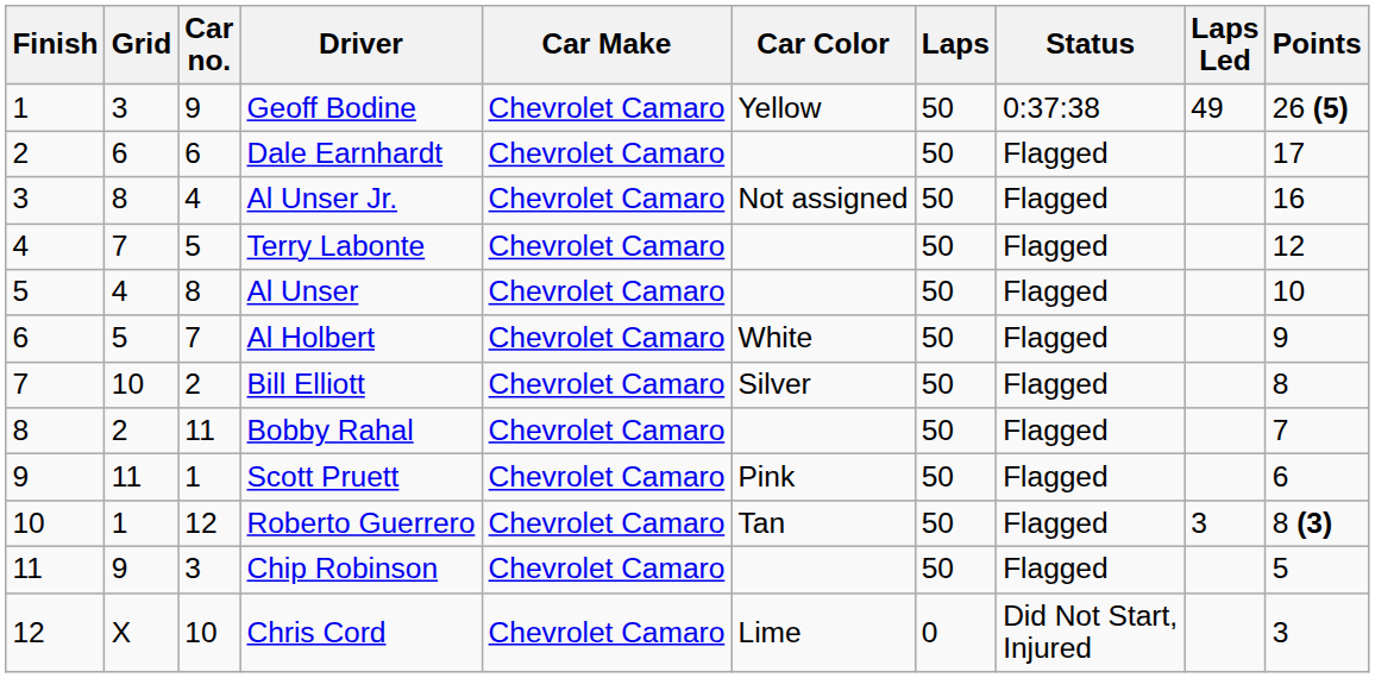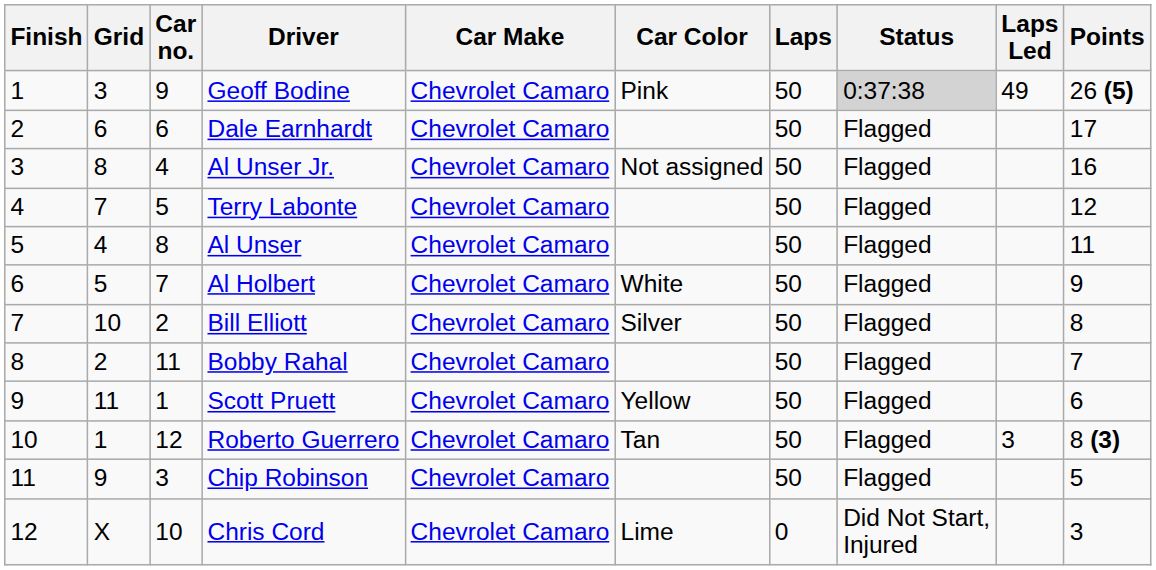 <table class="wikitable">
 <tr>
 <th>Finish</th>
 <th>Grid</th>
 <th>Car<br>no.</th>
 <th>Driver</th>
 <th>Car Make</th>
 <th>Car Color</th>
 <th>Laps</th>
 <th>Status</th>
 <th>Laps<br>Led</th>
 <th>Points</th>
 </tr>
 <tr>
 <td>1</td>
 <td>3</td>
 <td>9</td>
 <td> <a href='#'>Geoff Bodine</a></td>
 <td><a href='#'>Chevrolet Camaro</a></td>
-<td><div> Yellow</div></td>
+<td><div> Pink</div></td>
 <td>50</td>
-<td>0:37:38</td>
+<td style="background: lightgrey;">0:37:38</td>
 <td>49</td>
 <td>26 <strong>(5)</strong></td>
 </tr>
 <tr>
 <td>2</td>
 <td>6</td>
 <td>6</td>
 <td> <a href='#'>Dale Earnhardt</a></td>
 <td><a href='#'>Chevrolet Camaro</a></td>
 <td><div></div></td>
 <td>50</td>
 <td>Flagged</td>
 <td></td>
 <td>17</td>
 </tr>
 <tr>
 <td>3</td>
 <td>8</td>
 <td>4</td>
 <td> <a href='#'>Al Unser Jr.</a></td>
 <td><a href='#'>Chevrolet Camaro</a></td>
 <td>Not assigned</td>
 <td>50</td>
 <td>Flagged</td>
 <td></td>
 <td>16</td>
 </tr>
 <tr>
 <td>4</td>
 <td>7</td>
 <td>5</td>
 <td> <a href='#'>Terry Labonte</a></td>
 <td><a href='#'>Chevrolet Camaro</a></td>
 <td><div></div></td>
 <td>50</td>
 <td>Flagged</td>
 <td></td>
 <td>12</td>
 </tr>
 <tr>
 <td>5</td>
 <td>4</td>
 <td>8</td>
 <td> <a href='#'>Al Unser</a></td>
 <td><a href='#'>Chevrolet Camaro</a></td>
 <td><div></div></td>
 <td>50</td>
 <td>Flagged</td>
 <td></td>
-<td>10</td>
+<td>11</td>
 </tr>
 <tr>
 <td>6</td>
 <td>5</td>
 <td>7</td>
 <td> <a href='#'>Al Holbert</a></td>
 <td><a href='#'>Chevrolet Camaro</a></td>
 <td><div> White</div></td>
 <td>50</td>
 <td>Flagged</td>
 <td></td>
 <td>9</td>
 </tr>
 <tr>
 <td>7</td>
 <td>10</td>
 <td>2</td>
 <td> <a href='#'>Bill Elliott</a></td>
 <td><a href='#'>Chevrolet Camaro</a></td>
 <td><div> Silver</div></td>
 <td>50</td>
 <td>Flagged</td>
 <td></td>
 <td>8</td>
 </tr>
 <tr>
 <td>8</td>
 <td>2</td>
 <td>11</td>
 <td> <a href='#'>Bobby Rahal</a></td>
 <td><a href='#'>Chevrolet Camaro</a></td>
 <td><div></div></td>
 <td>50</td>
 <td>Flagged</td>
 <td></td>
 <td>7</td>
 </tr>
 <tr>
 <td>9</td>
 <td>11</td>
 <td>1</td>
 <td> <a href='#'>Scott Pruett</a></td>
 <td><a href='#'>Chevrolet Camaro</a></td>
-<td><div> Pink</div></td>
+<td><div> Yellow</div></td>
 <td>50</td>
 <td>Flagged</td>
 <td></td>
 <td>6</td>
 </tr>
 <tr>
 <td>10</td>
 <td>1</td>
 <td>12</td>
 <td> <a href='#'>Roberto Guerrero</a></td>
 <td><a href='#'>Chevrolet Camaro</a></td>
 <td><div> Tan</div></td>
 <td>50</td>
 <td>Flagged</td>
 <td>3</td>
 <td>8 <strong>(3)</strong></td>
 </tr>
 <tr>
 <td>11</td>
 <td>9</td>
 <td>3</td>
 <td> <a href='#'>Chip Robinson</a></td>
 <td><a href='#'>Chevrolet Camaro</a></td>
 <td><div></div></td>
 <td>50</td>
 <td>Flagged</td>
 <td></td>
 <td>5</td>
 </tr>
 <tr>
 <td>12</td>
 <td>X</td>
 <td>10</td>
 <td> <a href='#'>Chris Cord</a></td>
 <td><a href='#'>Chevrolet Camaro</a></td>
 <td><div> Lime</div></td>
 <td>0</td>
 <td>Did Not Start,<br>Injured</td>
 <td></td>
 <td>3</td>
 </tr>
 </table>
